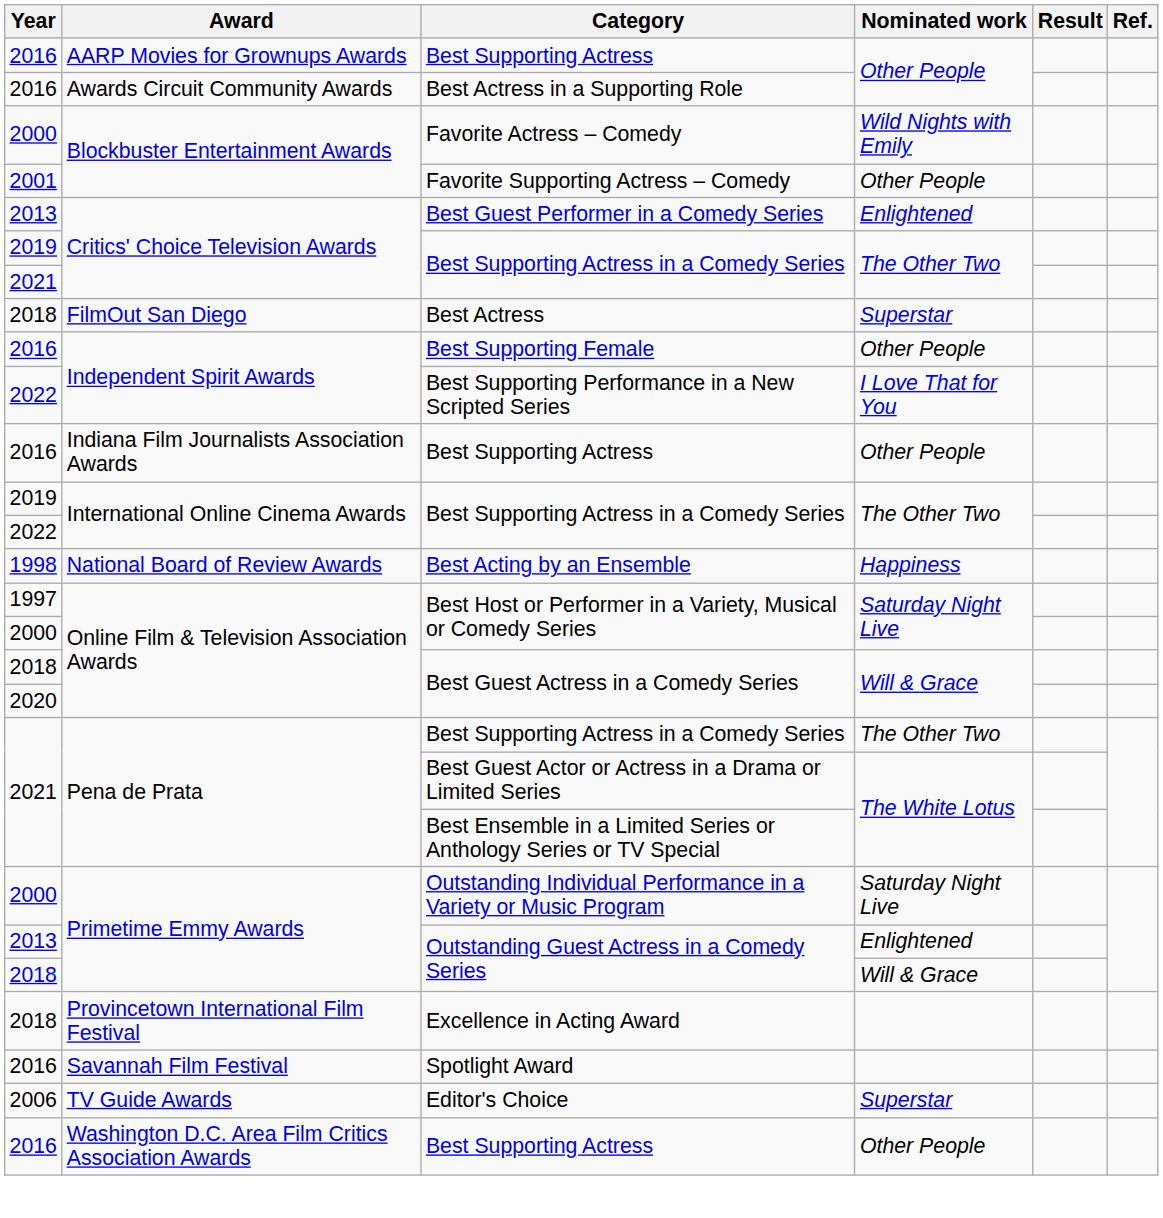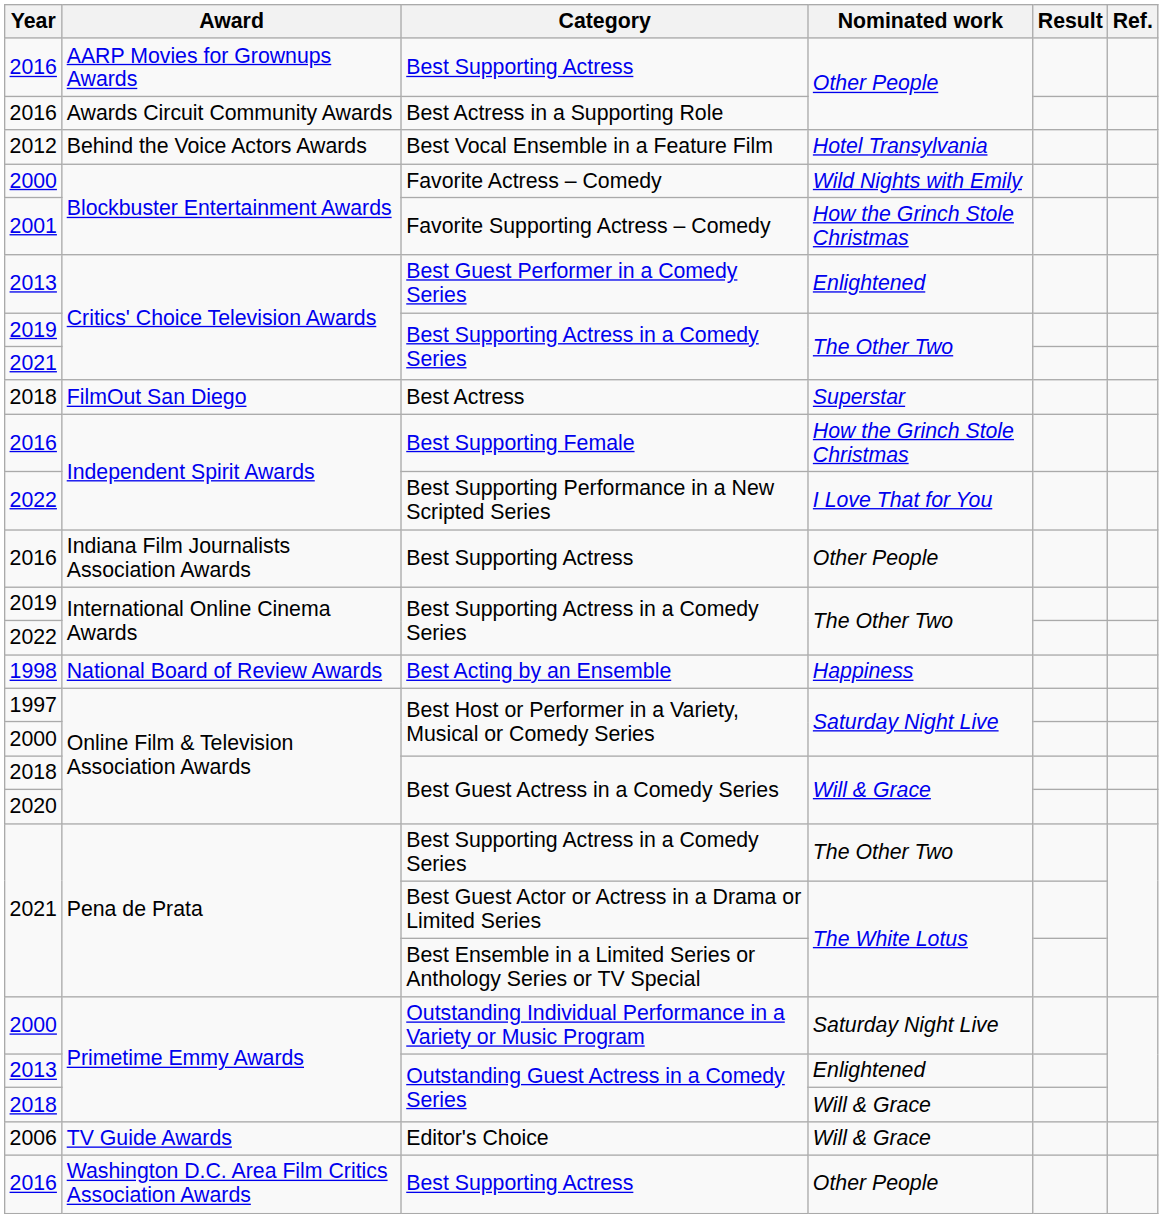 <table class="wikitable">
 <tr>
 <th>Year</th>
 <th>Award</th>
 <th>Category</th>
 <th>Nominated work</th>
 <th>Result</th>
 <th>Ref.</th>
 </tr>
 <tr>
 <td><a href='#'>2016</a></td>
 <td><a href='#'>AARP Movies for Grownups Awards</a></td>
 <td><a href='#'>Best Supporting Actress</a></td>
 <td rowspan="2"><em><a href='#'>Other People</a></em></td>
 <td></td>
 <td align="center"></td>
 </tr>
 <tr>
 <td>2016</td>
 <td>Awards Circuit Community Awards</td>
 <td>Best Actress in a Supporting Role</td>
 <td></td>
 <td align="center"></td>
 </tr>
 <tr>
+<td>2012</td>
+<td>Behind the Voice Actors Awards</td>
+<td>Best Vocal Ensemble in a Feature Film</td>
+<td><em><a href='#'>Hotel Transylvania</a></em></td>
+<td></td>
+<td align="center"></td>
+</tr>
+<tr>
 <td><a href='#'>2000</a></td>
 <td rowspan="2"><a href='#'>Blockbuster Entertainment Awards</a></td>
 <td>Favorite Actress – Comedy</td>
 <td><em><a href='#'>Wild Nights with Emily</a></em></td>
 <td></td>
 <td align="center"></td>
 </tr>
 <tr>
 <td><a href='#'>2001</a></td>
 <td>Favorite Supporting Actress – Comedy</td>
-<td><em>Other People</em></td>
+<td><em><a href='#'>How the Grinch Stole Christmas</a></em></td>
 <td></td>
 <td align="center"></td>
 </tr>
 <tr>
 <td><a href='#'>2013</a></td>
 <td rowspan="3"><a href='#'>Critics' Choice Television Awards</a></td>
 <td><a href='#'>Best Guest Performer in a Comedy Series</a></td>
 <td><em><a href='#'>Enlightened</a></em></td>
 <td></td>
 <td align="center"></td>
 </tr>
 <tr>
 <td><a href='#'>2019</a></td>
 <td rowspan="2"><a href='#'>Best Supporting Actress in a Comedy Series</a></td>
 <td rowspan="2"><em><a href='#'>The Other Two</a></em></td>
 <td></td>
 <td align="center"></td>
 </tr>
 <tr>
 <td><a href='#'>2021</a></td>
 <td></td>
 <td align="center"></td>
 </tr>
 <tr>
 <td>2018</td>
 <td><a href='#'>FilmOut San Diego</a></td>
 <td>Best Actress</td>
 <td><em><a href='#'>Superstar</a></em></td>
 <td></td>
 <td align="center"></td>
 </tr>
 <tr>
 <td><a href='#'>2016</a></td>
 <td rowspan="2"><a href='#'>Independent Spirit Awards</a></td>
 <td><a href='#'>Best Supporting Female</a></td>
-<td><em>Other People</em></td>
+<td><em><a href='#'>How the Grinch Stole Christmas</a></em></td>
 <td></td>
 <td align="center"></td>
 </tr>
 <tr>
 <td><a href='#'>2022</a></td>
 <td>Best Supporting Performance in a New Scripted Series</td>
 <td><em><a href='#'>I Love That for You</a></em></td>
 <td></td>
 <td align="center"></td>
 </tr>
 <tr>
 <td>2016</td>
 <td>Indiana Film Journalists Association Awards</td>
 <td>Best Supporting Actress</td>
 <td><em>Other People</em></td>
 <td></td>
 <td align="center"></td>
 </tr>
 <tr>
 <td>2019</td>
 <td rowspan="2">International Online Cinema Awards</td>
 <td rowspan="2">Best Supporting Actress in a Comedy Series</td>
 <td rowspan="2"><em>The Other Two</em></td>
 <td></td>
 <td align="center"></td>
 </tr>
 <tr>
 <td>2022</td>
 <td></td>
 <td align="center"></td>
 </tr>
 <tr>
 <td><a href='#'>1998</a></td>
 <td><a href='#'>National Board of Review Awards</a></td>
 <td><a href='#'>Best Acting by an Ensemble</a></td>
 <td><em><a href='#'>Happiness</a></em></td>
 <td></td>
 <td align="center"></td>
 </tr>
 <tr>
 <td>1997</td>
 <td rowspan="4">Online Film & Television Association Awards</td>
 <td rowspan="2">Best Host or Performer in a Variety, Musical or Comedy Series</td>
 <td rowspan="2"><em><a href='#'>Saturday Night Live</a></em></td>
 <td></td>
 <td align="center"></td>
 </tr>
 <tr>
 <td>2000</td>
 <td></td>
 <td align="center"></td>
 </tr>
 <tr>
 <td>2018</td>
 <td rowspan="2">Best Guest Actress in a Comedy Series</td>
 <td rowspan="2"><em><a href='#'>Will & Grace</a></em></td>
 <td></td>
 <td align="center"></td>
 </tr>
 <tr>
 <td>2020</td>
 <td></td>
 <td align="center"></td>
 </tr>
 <tr>
 <td rowspan="3">2021</td>
 <td rowspan="3">Pena de Prata</td>
 <td>Best Supporting Actress in a Comedy Series</td>
 <td><em>The Other Two</em></td>
 <td></td>
 <td align="center" rowspan="3"></td>
 </tr>
 <tr>
 <td>Best Guest Actor or Actress in a Drama or Limited Series</td>
 <td rowspan="2"><em><a href='#'>The White Lotus</a></em></td>
 <td></td>
 </tr>
 <tr>
 <td>Best Ensemble in a Limited Series or Anthology Series or TV Special</td>
 <td></td>
 </tr>
 <tr>
 <td><a href='#'>2000</a></td>
 <td rowspan="3"><a href='#'>Primetime Emmy Awards</a></td>
 <td><a href='#'>Outstanding Individual Performance in a Variety or Music Program</a></td>
 <td><em>Saturday Night Live</em></td>
 <td></td>
 <td align="center" rowspan="3"></td>
 </tr>
 <tr>
 <td><a href='#'>2013</a></td>
 <td rowspan="2"><a href='#'>Outstanding Guest Actress in a Comedy Series</a></td>
 <td><em>Enlightened</em> </td>
 <td></td>
 </tr>
 <tr>
 <td><a href='#'>2018</a></td>
 <td><em>Will & Grace</em> </td>
 <td></td>
 </tr>
 <tr>
-<td>2018</td>
-<td><a href='#'>Provincetown International Film Festival</a></td>
-<td>Excellence in Acting Award</td>
-<td></td>
-<td></td>
-<td align="center"></td>
-</tr>
-<tr>
-<td>2016</td>
-<td><a href='#'>Savannah Film Festival</a></td>
-<td>Spotlight Award</td>
-<td></td>
-<td></td>
-<td align="center"></td>
-</tr>
-<tr>
 <td>2006</td>
 <td><a href='#'>TV Guide Awards</a></td>
 <td>Editor's Choice</td>
-<td><em><a href='#'>Superstar</a></em></td>
+<td><em>Will & Grace</em></td>
 <td></td>
 <td align="center"></td>
 </tr>
 <tr>
 <td><a href='#'>2016</a></td>
 <td><a href='#'>Washington D.C. Area Film Critics Association Awards</a></td>
 <td><a href='#'>Best Supporting Actress</a></td>
 <td><em>Other People</em></td>
 <td></td>
 <td align="center"></td>
 </tr>
 </table>
